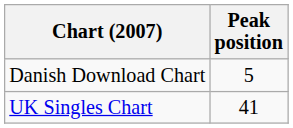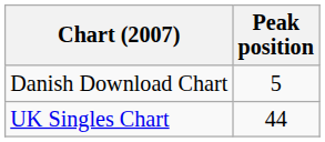 <table class="wikitable sortable">
 <tr>
 <th>Chart (2007)</th>
 <th>Peak<br>position</th>
 </tr>
 <tr>
 <td>Danish Download Chart</td>
 <td align="center">5 </td>
 </tr>
 <tr>
 <td><a href='#'>UK Singles Chart</a></td>
-<td align="center">41</td>
+<td align="center">44</td>
 </tr>
 </table>
